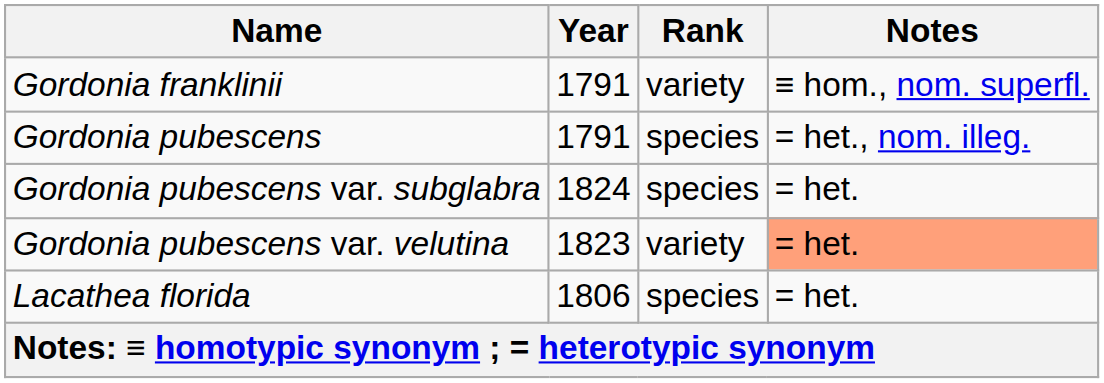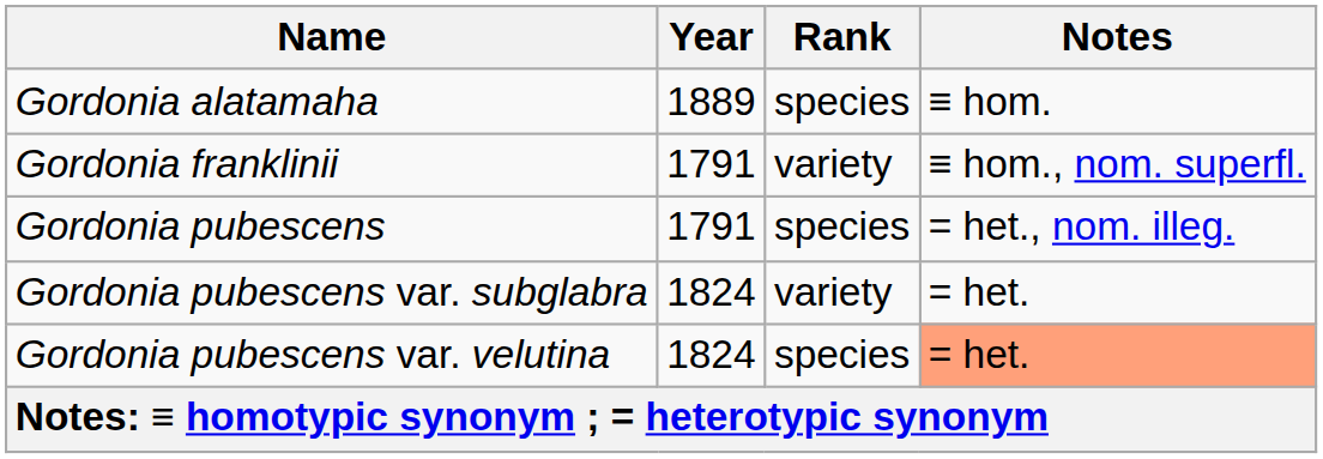 <table class="wikitable sortable mw-collapsible" id="Synonyms">
 <tr>
 <th>Name</th>
 <th>Year</th>
 <th>Rank</th>
 <th>Notes</th>
+</tr>
+<tr>
+<td><em>Gordonia alatamaha</em> </td>
+<td>1889</td>
+<td data-sort-value=A>species</td>
+<td data-sort-value=A>≡ hom.</td>
 </tr>
 <tr>
 <td><em>Gordonia franklinii</em> </td>
 <td>1791</td>
 <td data-sort-value=D>variety</td>
 <td data-sort-value=A>≡ hom., <a href='#'>nom. superfl.</a></td>
 </tr>
 <tr>
 <td><em>Gordonia pubescens</em> </td>
 <td>1791</td>
 <td data-sort-value=A>species</td>
 <td data-sort-value=B>= het., <a href='#'>nom. illeg.</a></td>
 </tr>
 <tr>
 <td><em>Gordonia pubescens</em> var. <em>subglabra</em> </td>
 <td>1824</td>
-<td data-sort-value=A>species</td>
+<td data-sort-value=D>variety</td>
 <td data-sort-value=B>= het.</td>
 </tr>
 <tr>
 <td><em>Gordonia pubescens</em> var. <em>velutina</em> </td>
-<td>1823</td>
-<td data-sort-value=D>variety</td>
+<td>1824</td>
+<td data-sort-value=A>species</td>
 <td data-sort-value=B style="background: lightsalmon;">= het.</td>
-</tr>
-<tr>
-<td><em>Lacathea florida</em> </td>
-<td>1806</td>
-<td data-sort-value=A>species</td>
-<td data-sort-value=B>= het.</td>
 </tr>
 <tr>
 <th colspan=4 style="text-align: left;">Notes: ≡ <a href='#'>homotypic synonym</a> ; = <a href='#'>heterotypic synonym</a></th>
 </tr>
 </table>
